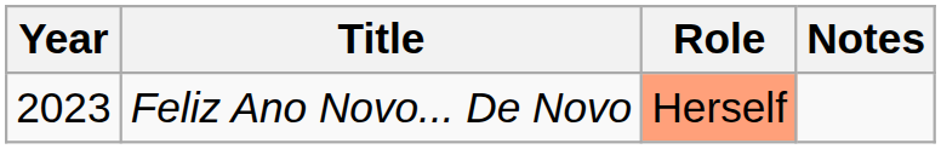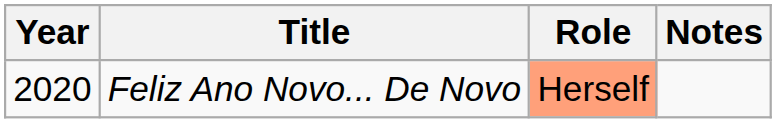 <table class="wikitable">
 <tr>
 <th>Year</th>
 <th>Title</th>
 <th>Role</th>
 <th>Notes</th>
 </tr>
 <tr>
-<td rowspan="1">2023</td>
+<td rowspan="1">2020</td>
 <td><em>Feliz Ano Novo... De Novo</em></td>
 <td style="background: lightsalmon;">Herself</td>
 <td></td>
 </tr>
 </table>
